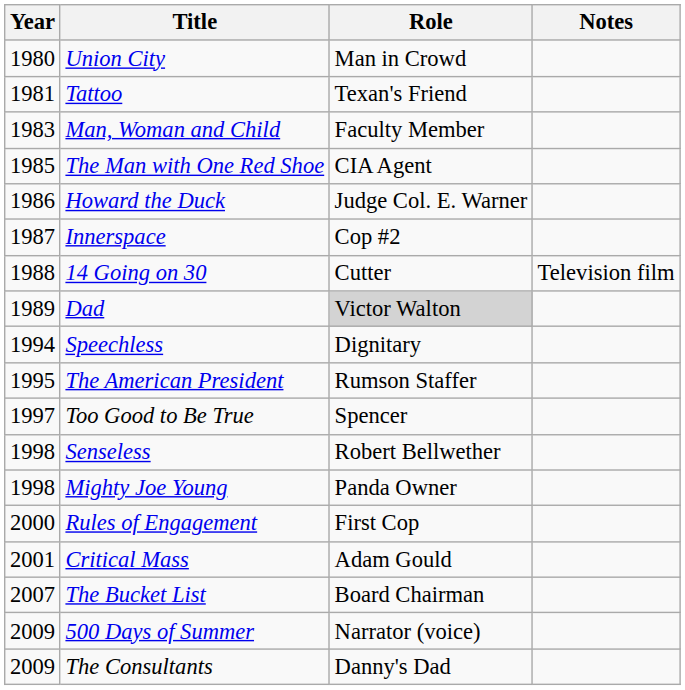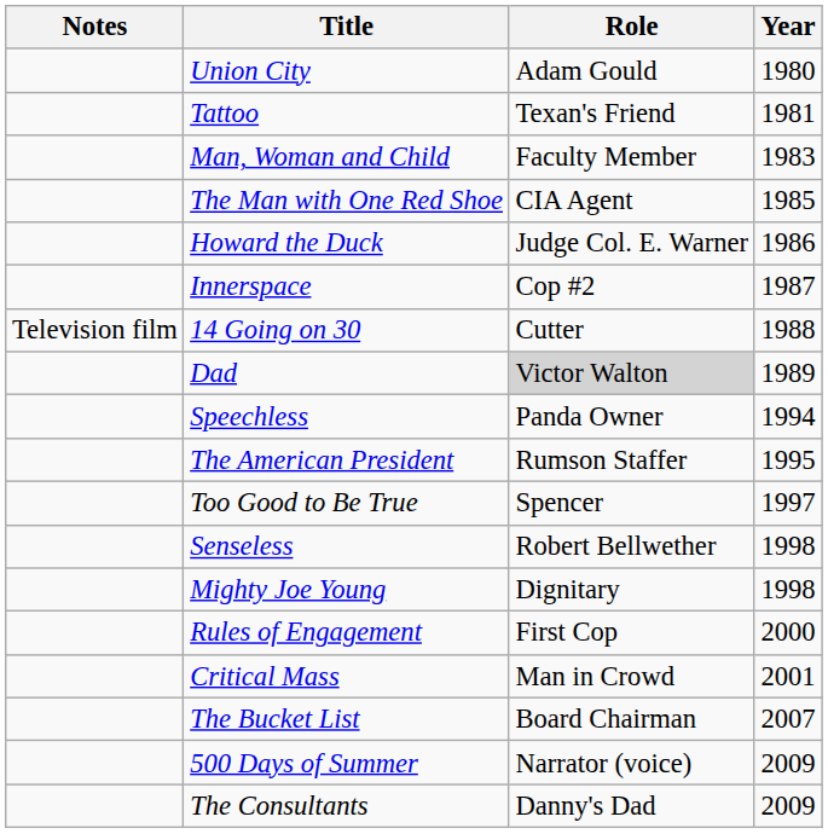 <table class="wikitable">
 <tr>
-<th>Year</th>
+<th>Notes</th>
 <th>Title</th>
 <th>Role</th>
-<th>Notes</th>
+<th>Year</th>
 </tr>
 <tr>
+<td></td>
+<td><em><a href='#'>Union City</a></em></td>
+<td>Adam Gould</td>
 <td>1980</td>
-<td><em><a href='#'>Union City</a></em></td>
-<td>Man in Crowd</td>
-<td></td>
 </tr>
 <tr>
-<td>1981</td>
+<td></td>
 <td><em><a href='#'>Tattoo</a></em></td>
 <td>Texan's Friend</td>
-<td></td>
+<td>1981</td>
 </tr>
 <tr>
-<td>1983</td>
+<td></td>
 <td><em><a href='#'>Man, Woman and Child</a></em></td>
 <td>Faculty Member</td>
-<td></td>
+<td>1983</td>
 </tr>
 <tr>
-<td>1985</td>
+<td></td>
 <td><em><a href='#'>The Man with One Red Shoe</a></em></td>
 <td>CIA Agent</td>
-<td></td>
+<td>1985</td>
 </tr>
 <tr>
-<td>1986</td>
+<td></td>
 <td><em><a href='#'>Howard the Duck</a></em></td>
 <td>Judge Col. E. Warner</td>
-<td></td>
+<td>1986</td>
 </tr>
 <tr>
-<td>1987</td>
+<td></td>
 <td><em><a href='#'>Innerspace</a></em></td>
 <td>Cop #2</td>
-<td></td>
+<td>1987</td>
 </tr>
 <tr>
-<td>1988</td>
+<td>Television film</td>
 <td><em><a href='#'>14 Going on 30</a></em></td>
 <td>Cutter</td>
-<td>Television film</td>
+<td>1988</td>
 </tr>
 <tr>
-<td>1989</td>
+<td></td>
 <td><em><a href='#'>Dad</a></em></td>
 <td style="background: lightgrey;">Victor Walton</td>
-<td></td>
+<td>1989</td>
 </tr>
 <tr>
+<td></td>
+<td><em><a href='#'>Speechless</a></em></td>
+<td>Panda Owner</td>
 <td>1994</td>
-<td><em><a href='#'>Speechless</a></em></td>
-<td>Dignitary</td>
-<td></td>
 </tr>
 <tr>
-<td>1995</td>
+<td></td>
 <td><em><a href='#'>The American President</a></em></td>
 <td>Rumson Staffer</td>
-<td></td>
+<td>1995</td>
 </tr>
 <tr>
-<td>1997</td>
+<td></td>
 <td><em>Too Good to Be True</em></td>
 <td>Spencer</td>
-<td></td>
+<td>1997</td>
 </tr>
 <tr>
-<td>1998</td>
+<td></td>
 <td><em><a href='#'>Senseless</a></em></td>
 <td>Robert Bellwether</td>
-<td></td>
+<td>1998</td>
 </tr>
 <tr>
+<td></td>
+<td><em><a href='#'>Mighty Joe Young</a></em></td>
+<td>Dignitary</td>
 <td>1998</td>
-<td><em><a href='#'>Mighty Joe Young</a></em></td>
-<td>Panda Owner</td>
-<td></td>
 </tr>
 <tr>
-<td>2000</td>
+<td></td>
 <td><em><a href='#'>Rules of Engagement</a></em></td>
 <td>First Cop</td>
-<td></td>
+<td>2000</td>
 </tr>
 <tr>
+<td></td>
+<td><em><a href='#'>Critical Mass</a></em></td>
+<td>Man in Crowd</td>
 <td>2001</td>
-<td><em><a href='#'>Critical Mass</a></em></td>
-<td>Adam Gould</td>
-<td></td>
 </tr>
 <tr>
-<td>2007</td>
+<td></td>
 <td><em><a href='#'>The Bucket List</a></em></td>
 <td>Board Chairman</td>
-<td></td>
+<td>2007</td>
 </tr>
 <tr>
-<td>2009</td>
+<td></td>
 <td><em><a href='#'>500 Days of Summer</a></em></td>
 <td>Narrator (voice)</td>
-<td></td>
+<td>2009</td>
 </tr>
 <tr>
-<td>2009</td>
+<td></td>
 <td><em>The Consultants</em></td>
 <td>Danny's Dad</td>
-<td></td>
+<td>2009</td>
 </tr>
 </table>
